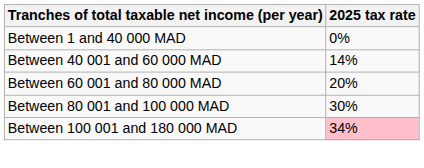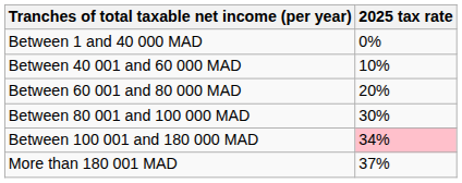 <table class="wikitable">
 <tr>
 <th>Tranches of total taxable net income (per year)</th>
 <th>2025 tax rate</th>
 </tr>
 <tr>
 <td>Between 1 and 40 000 MAD</td>
 <td>0%</td>
 </tr>
 <tr>
 <td>Between 40 001 and 60 000 MAD</td>
-<td>14%</td>
+<td>10%</td>
 </tr>
 <tr>
 <td>Between 60 001 and 80 000 MAD</td>
 <td>20%</td>
 </tr>
 <tr>
 <td>Between 80 001 and 100 000 MAD</td>
 <td>30%</td>
 </tr>
 <tr>
 <td>Between 100 001 and 180 000 MAD</td>
 <td style="background: pink;">34%</td>
 </tr>
+<tr>
+<td>More than 180 001 MAD</td>
+<td>37%</td>
+</tr>
 </table>
